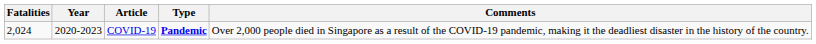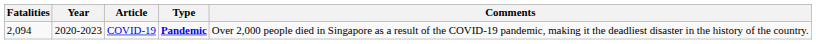 <table class="wikitable sortable sticky-header" style=text-align:left" style="margin:1em auto;">
 <tr>
 <th data-sort-type="number">Fatalities</th>
 <th>Year</th>
 <th>Article</th>
 <th>Type</th>
 <th>Comments</th>
 </tr>
 <tr>
-<td>2,024</td>
+<td>2,094</td>
 <td>2020-2023</td>
 <td><a href='#'>COVID-19</a></td>
 <td><strong><a href='#'>Pandemic</a></strong></td>
 <td>Over 2,000 people died in Singapore as a result of the COVID-19 pandemic, making it the deadliest disaster in the history of the country.</td>
 </tr>
 </table>
